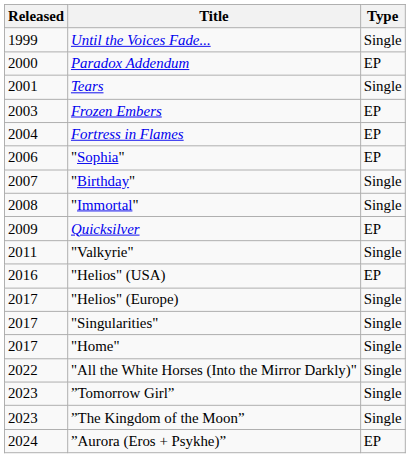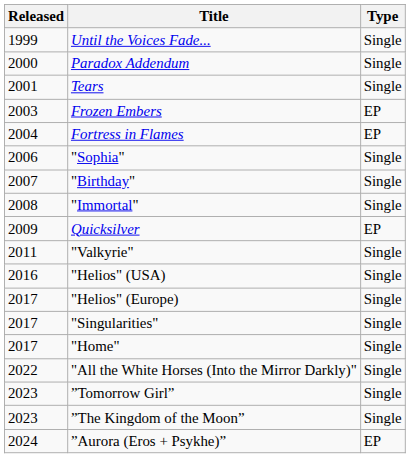 <table class="wikitable">
 <tr>
 <th>Released</th>
 <th>Title</th>
 <th>Type</th>
 </tr>
 <tr>
 <td>1999</td>
 <td><em><a href='#'>Until the Voices Fade...</a></em></td>
 <td>Single</td>
 </tr>
 <tr>
 <td>2000</td>
 <td><em><a href='#'>Paradox Addendum</a></em></td>
-<td>EP</td>
+<td>Single</td>
 </tr>
 <tr>
 <td>2001</td>
 <td><em><a href='#'>Tears</a></em></td>
 <td>Single</td>
 </tr>
 <tr>
 <td>2003</td>
 <td><em><a href='#'>Frozen Embers</a></em></td>
 <td>EP</td>
 </tr>
 <tr>
 <td>2004</td>
 <td><em><a href='#'>Fortress in Flames</a></em></td>
 <td>EP</td>
 </tr>
 <tr>
 <td>2006</td>
 <td>"<a href='#'>Sophia</a>"</td>
-<td>EP</td>
+<td>Single</td>
 </tr>
 <tr>
 <td>2007</td>
 <td>"<a href='#'>Birthday</a>"</td>
 <td>Single</td>
 </tr>
 <tr>
 <td>2008</td>
 <td>"<a href='#'>Immortal</a>"</td>
 <td>Single</td>
 </tr>
 <tr>
 <td>2009</td>
 <td><em><a href='#'>Quicksilver</a></em></td>
 <td>EP</td>
 </tr>
 <tr>
 <td>2011</td>
 <td>"Valkyrie"</td>
 <td>Single</td>
 </tr>
 <tr>
 <td>2016</td>
 <td>"Helios" (USA)</td>
-<td>EP</td>
+<td>Single</td>
 </tr>
 <tr>
 <td>2017</td>
 <td>"Helios" (Europe)</td>
 <td>Single</td>
 </tr>
 <tr>
 <td>2017</td>
 <td>"Singularities"</td>
 <td>Single</td>
 </tr>
 <tr>
 <td>2017</td>
 <td>"Home"</td>
 <td>Single</td>
 </tr>
 <tr>
 <td>2022</td>
 <td>"All the White Horses (Into the Mirror Darkly)"</td>
 <td>Single</td>
 </tr>
 <tr>
 <td>2023</td>
 <td>”Tomorrow Girl”</td>
 <td>Single</td>
 </tr>
 <tr>
 <td>2023</td>
 <td>”The Kingdom of the Moon”</td>
 <td>Single</td>
 </tr>
 <tr>
 <td>2024</td>
 <td>”Aurora (Eros + Psykhe)”</td>
 <td>EP</td>
 </tr>
 </table>
